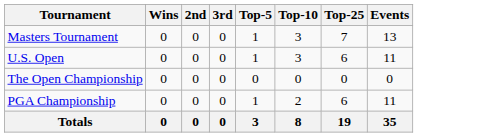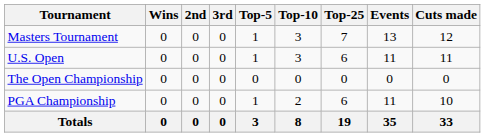 <table class=wikitable style=text-align:center>
 <tr>
 <th>Tournament</th>
 <th>Wins</th>
 <th>2nd</th>
 <th>3rd</th>
 <th>Top-5</th>
 <th>Top-10</th>
 <th>Top-25</th>
 <th>Events</th>
+<th>Cuts made</th>
 </tr>
 <tr>
 <td align=left><a href='#'>Masters Tournament</a></td>
 <td>0</td>
 <td>0</td>
 <td>0</td>
 <td>1</td>
 <td>3</td>
 <td>7</td>
 <td>13</td>
+<td>12</td>
 </tr>
 <tr>
 <td align=left><a href='#'>U.S. Open</a></td>
 <td>0</td>
 <td>0</td>
 <td>0</td>
 <td>1</td>
 <td>3</td>
 <td>6</td>
 <td>11</td>
+<td>11</td>
 </tr>
 <tr>
 <td align=left><a href='#'>The Open Championship</a></td>
+<td>0</td>
 <td>0</td>
 <td>0</td>
 <td>0</td>
 <td>0</td>
 <td>0</td>
 <td>0</td>
 <td>0</td>
 </tr>
 <tr>
 <td align=left><a href='#'>PGA Championship</a></td>
 <td>0</td>
 <td>0</td>
 <td>0</td>
 <td>1</td>
 <td>2</td>
 <td>6</td>
 <td>11</td>
+<td>10</td>
 </tr>
 <tr>
 <th>Totals</th>
 <th>0</th>
 <th>0</th>
 <th>0</th>
 <th>3</th>
 <th>8</th>
 <th>19</th>
 <th>35</th>
+<th>33</th>
 </tr>
 </table>
